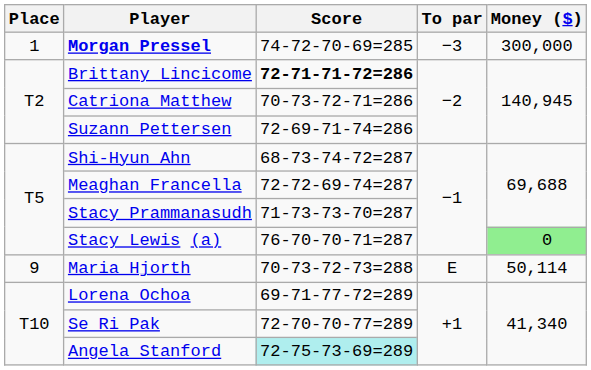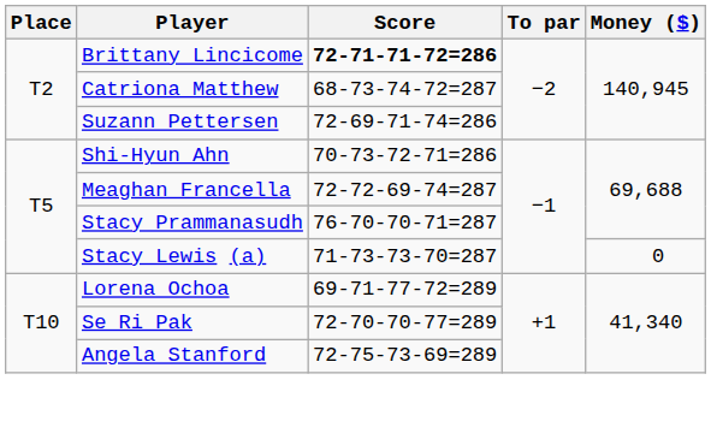 <table class="wikitable">
 <tr>
 <th>Place</th>
 <th>Player</th>
 <th>Score</th>
 <th>To par</th>
 <th>Money (<a href='#'>$</a>)</th>
-</tr>
-<tr>
-<td align=center>1</td>
-<td> <strong><a href='#'>Morgan Pressel</a></strong></td>
-<td>74-72-70-69=285</td>
-<td align=center>−3</td>
-<td align=center>300,000</td>
 </tr>
 <tr>
 <td align=center rowspan=3>T2</td>
 <td> <a href='#'>Brittany Lincicome</a></td>
 <td><strong>72-71-71-72=286</strong></td>
 <td align=center rowspan=3>−2</td>
 <td align=center rowspan=3>140,945</td>
 </tr>
 <tr>
 <td> <a href='#'>Catriona Matthew</a></td>
-<td>70-73-72-71=286</td>
+<td>68-73-74-72=287</td>
 </tr>
 <tr>
 <td> <a href='#'>Suzann Pettersen</a></td>
 <td>72-69-71-74=286</td>
 </tr>
 <tr>
 <td align=center rowspan=4>T5</td>
 <td> <a href='#'>Shi-Hyun Ahn</a></td>
-<td>68-73-74-72=287</td>
+<td>70-73-72-71=286</td>
 <td align=center rowspan=4>−1</td>
 <td align=center rowspan=3>69,688</td>
 </tr>
 <tr>
 <td> <a href='#'>Meaghan Francella</a></td>
 <td>72-72-69-74=287</td>
 </tr>
 <tr>
 <td> <a href='#'>Stacy Prammanasudh</a></td>
-<td>71-73-73-70=287</td>
+<td>76-70-70-71=287</td>
 </tr>
 <tr>
 <td> <a href='#'>Stacy Lewis</a> <a href='#'>(a)</a></td>
-<td>76-70-70-71=287</td>
-<td align=right style="background: lightgreen;">0   </td>
-</tr>
-<tr>
-<td align=center>9</td>
-<td> <a href='#'>Maria Hjorth</a></td>
-<td>70-73-72-73=288</td>
-<td align=center>E</td>
-<td align=center>50,114</td>
+<td>71-73-73-70=287</td>
+<td align=right>0   </td>
 </tr>
 <tr>
 <td align=center rowspan=3>T10</td>
 <td> <a href='#'>Lorena Ochoa</a></td>
 <td>69-71-77-72=289</td>
 <td align=center rowspan=3>+1</td>
 <td align=center rowspan=3>41,340</td>
 </tr>
 <tr>
 <td> <a href='#'>Se Ri Pak</a></td>
 <td>72-70-70-77=289</td>
 </tr>
 <tr>
 <td> <a href='#'>Angela Stanford</a></td>
-<td style="background: paleturquoise;">72-75-73-69=289</td>
+<td>72-75-73-69=289</td>
 </tr>
 </table>
